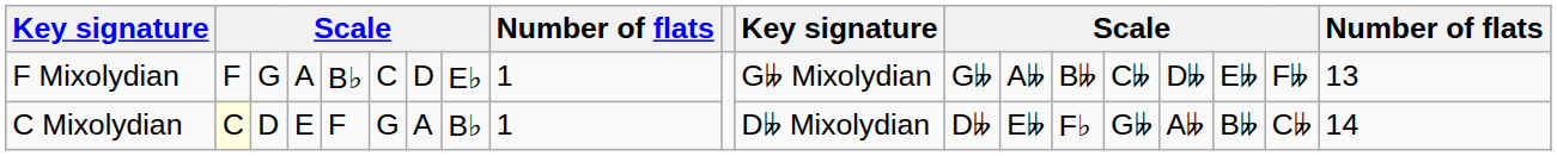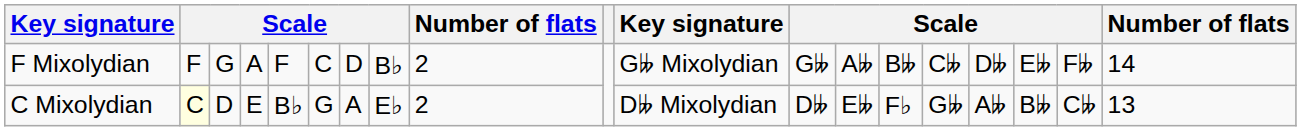 <table class="wikitable">
 <tr>
 <th><a href='#'>Key signature</a></th>
 <th colspan="7"><a href='#'>Scale</a></th>
 <th>Number of <a href='#'>flats</a></th>
 <th></th>
 <th>Key signature</th>
 <th colspan="7">Scale</th>
 <th>Number of flats</th>
 </tr>
 <tr>
 <td>F Mixolydian</td>
 <td>F</td>
 <td>G</td>
 <td>A</td>
-<td>B♭</td>
+<td>F</td>
 <td>C</td>
 <td>D</td>
-<td>E♭</td>
-<td>1</td>
+<td>B♭</td>
+<td>2</td>
 <td rowspan="2"></td>
 <td>G𝄫 Mixolydian</td>
 <td>G𝄫</td>
 <td>A𝄫</td>
 <td>B𝄫</td>
 <td>C𝄫</td>
 <td>D𝄫</td>
 <td>E𝄫</td>
 <td>F𝄫</td>
-<td>13</td>
+<td>14</td>
 </tr>
 <tr>
 <td>C Mixolydian</td>
 <td style="background: lightyellow;">C</td>
 <td>D</td>
 <td>E</td>
-<td>F</td>
+<td>B♭</td>
 <td>G</td>
 <td>A</td>
-<td>B♭</td>
-<td>1</td>
+<td>E♭</td>
+<td>2</td>
 <td>D𝄫 Mixolydian</td>
 <td>D𝄫</td>
 <td>E𝄫</td>
 <td>F♭</td>
 <td>G𝄫</td>
 <td>A𝄫</td>
 <td>B𝄫</td>
 <td>C𝄫</td>
-<td>14</td>
+<td>13</td>
 </tr>
 </table>
